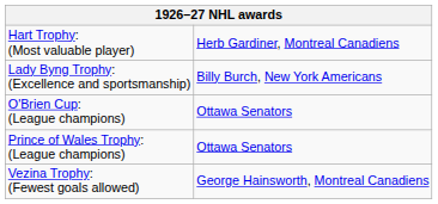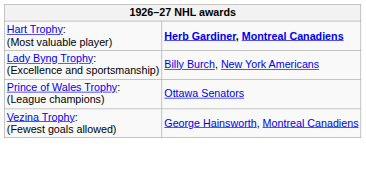 <table class="wikitable">
 <tr>
 <th bgcolor="#DDDDDD" colspan="2">1926–27 NHL awards</th>
 </tr>
 <tr>
 <td><a href='#'>Hart Trophy</a>:<br>(Most valuable player)</td>
-<td><a href='#'>Herb Gardiner</a>, <a href='#'>Montreal Canadiens</a></td>
+<td><strong><a href='#'>Herb Gardiner</a>, <a href='#'>Montreal Canadiens</a></strong></td>
 </tr>
 <tr>
 <td><a href='#'>Lady Byng Trophy</a>:<br>(Excellence and sportsmanship)</td>
 <td><a href='#'>Billy Burch</a>, <a href='#'>New York Americans</a></td>
-</tr>
-<tr>
-<td><a href='#'>O'Brien Cup</a>:<br>(League champions)</td>
-<td><a href='#'>Ottawa Senators</a></td>
 </tr>
 <tr>
 <td><a href='#'>Prince of Wales Trophy</a>:<br>(League champions)</td>
 <td><a href='#'>Ottawa Senators</a></td>
 </tr>
 <tr>
 <td><a href='#'>Vezina Trophy</a>:<br>(Fewest goals allowed)</td>
 <td><a href='#'>George Hainsworth</a>, <a href='#'>Montreal Canadiens</a></td>
 </tr>
 </table>
